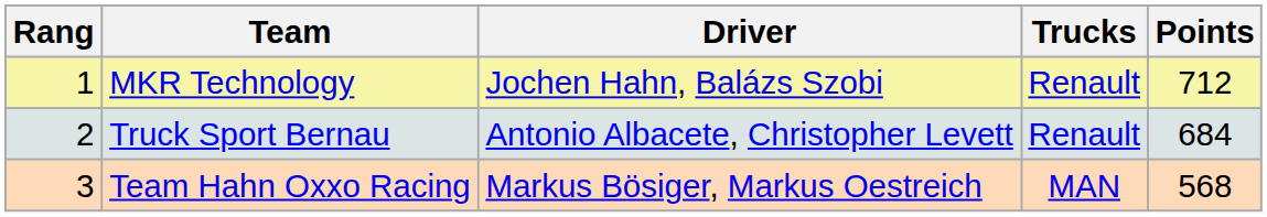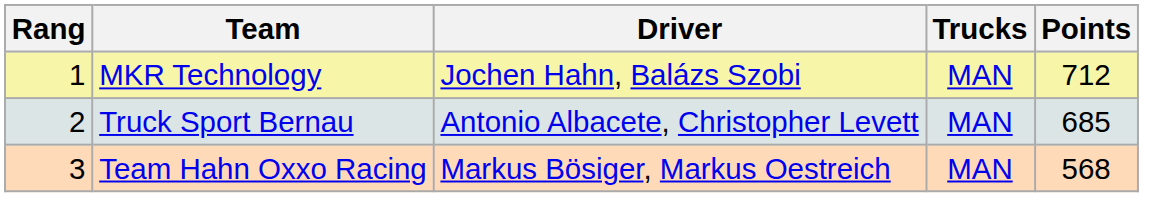 <table class="wikitable" style=" font-size:95%;">
 <tr bgcolor="#CCCCCC">
 <th>Rang</th>
 <th>Team</th>
 <th>Driver</th>
 <th>Trucks</th>
 <th>Points</th>
 </tr>
 <tr bgcolor=#F7F6A8>
 <td align="right">1</td>
 <td>  <a href='#'>MKR Technology</a></td>
 <td> <a href='#'>Jochen Hahn</a>,  <a href='#'>Balázs Szobi</a></td>
-<td align="center"><a href='#'>Renault</a></td>
+<td align="center"><a href='#'>MAN</a></td>
 <td align="center">712</td>
 </tr>
 <tr bgcolor=#DCE5E5>
 <td align="right">2</td>
 <td> <a href='#'>Truck Sport Bernau</a></td>
 <td> <a href='#'>Antonio Albacete</a>,  <a href='#'>Christopher Levett</a></td>
-<td align="center"><a href='#'>Renault</a></td>
-<td align="center">684</td>
+<td align="center"><a href='#'>MAN</a></td>
+<td align="center">685</td>
 </tr>
 <tr bgcolor=#FFDAB9>
 <td align="right">3</td>
 <td>  <a href='#'>Team Hahn Oxxo Racing</a></td>
 <td> <a href='#'>Markus Bösiger</a>,  <a href='#'>Markus Oestreich</a></td>
 <td align="center"><a href='#'>MAN</a></td>
 <td align="center">568</td>
 </tr>
 </table>
